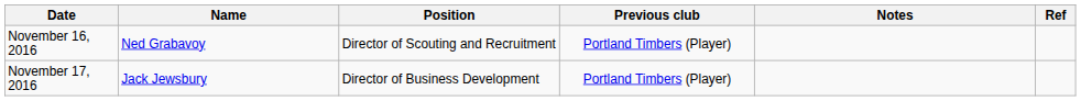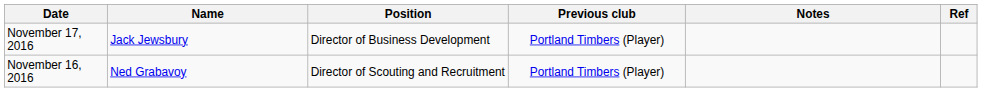 <table class="wikitable" style="text-align:left; font-size:95%;">
 <tr>
 <th style="width:125px;">Date</th>
 <th style="width:250px;">Name</th>
 <th style="width:250px;">Position</th>
 <th style="width:220px;">Previous club</th>
 <th style="width:320px;">Notes</th>
 <th style="width:40px;">Ref</th>
 </tr>
 <tr>
+<td>November 17, 2016</td>
+<td> <a href='#'>Jack Jewsbury</a></td>
+<td>Director of Business Development</td>
+<td style="text-align:center;"><a href='#'>Portland Timbers</a> (Player)</td>
+<td></td>
+<td></td>
+</tr>
+<tr>
 <td>November 16, 2016</td>
 <td> <a href='#'>Ned Grabavoy</a></td>
 <td>Director of Scouting and Recruitment</td>
 <td style="text-align:center;"><a href='#'>Portland Timbers</a> (Player)</td>
 <td></td>
 <td></td>
 </tr>
-<tr>
-<td>November 17, 2016</td>
-<td> <a href='#'>Jack Jewsbury</a></td>
-<td>Director of Business Development</td>
-<td style="text-align:center;"><a href='#'>Portland Timbers</a> (Player)</td>
-<td></td>
-<td></td>
-</tr>
 </table>
